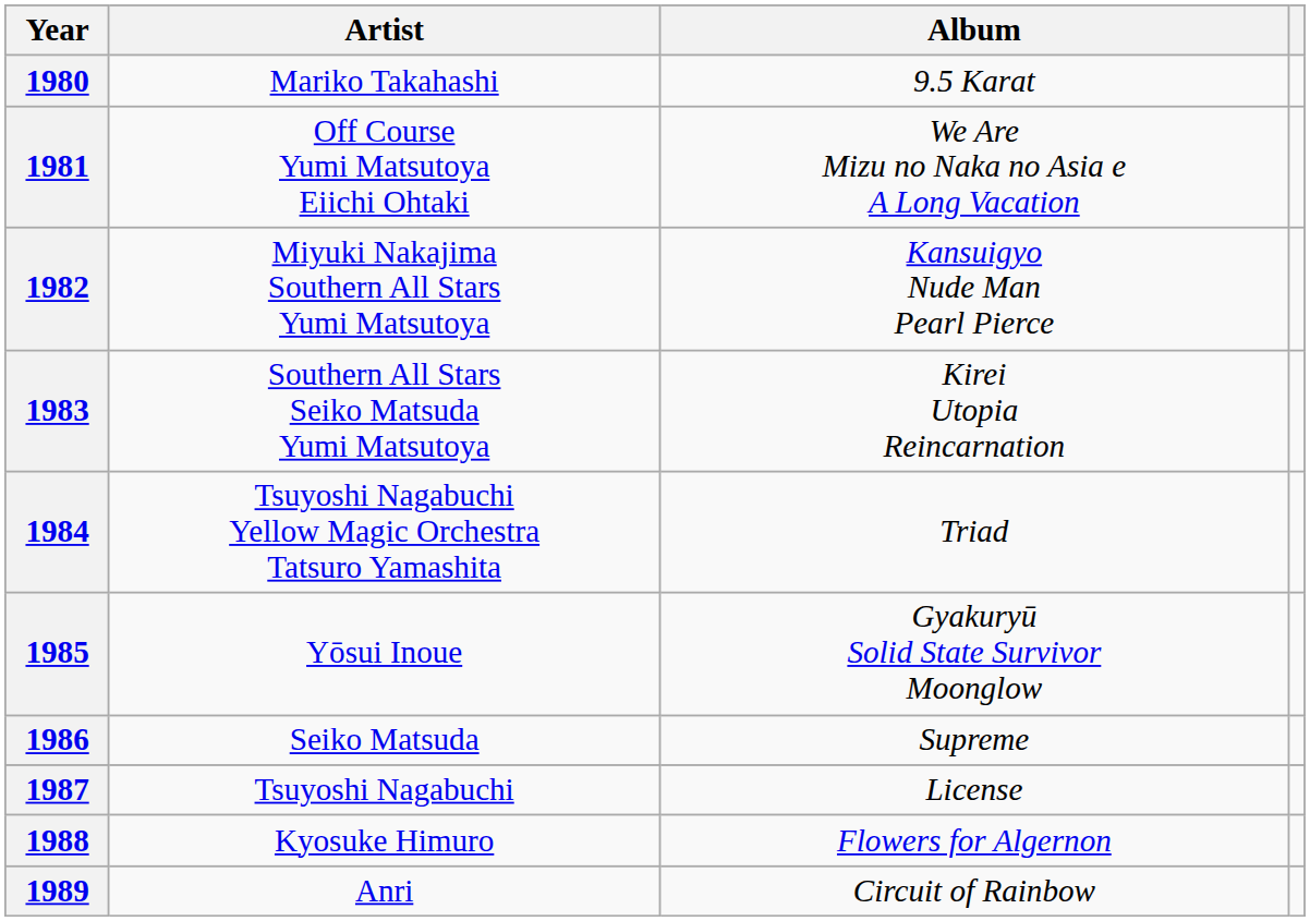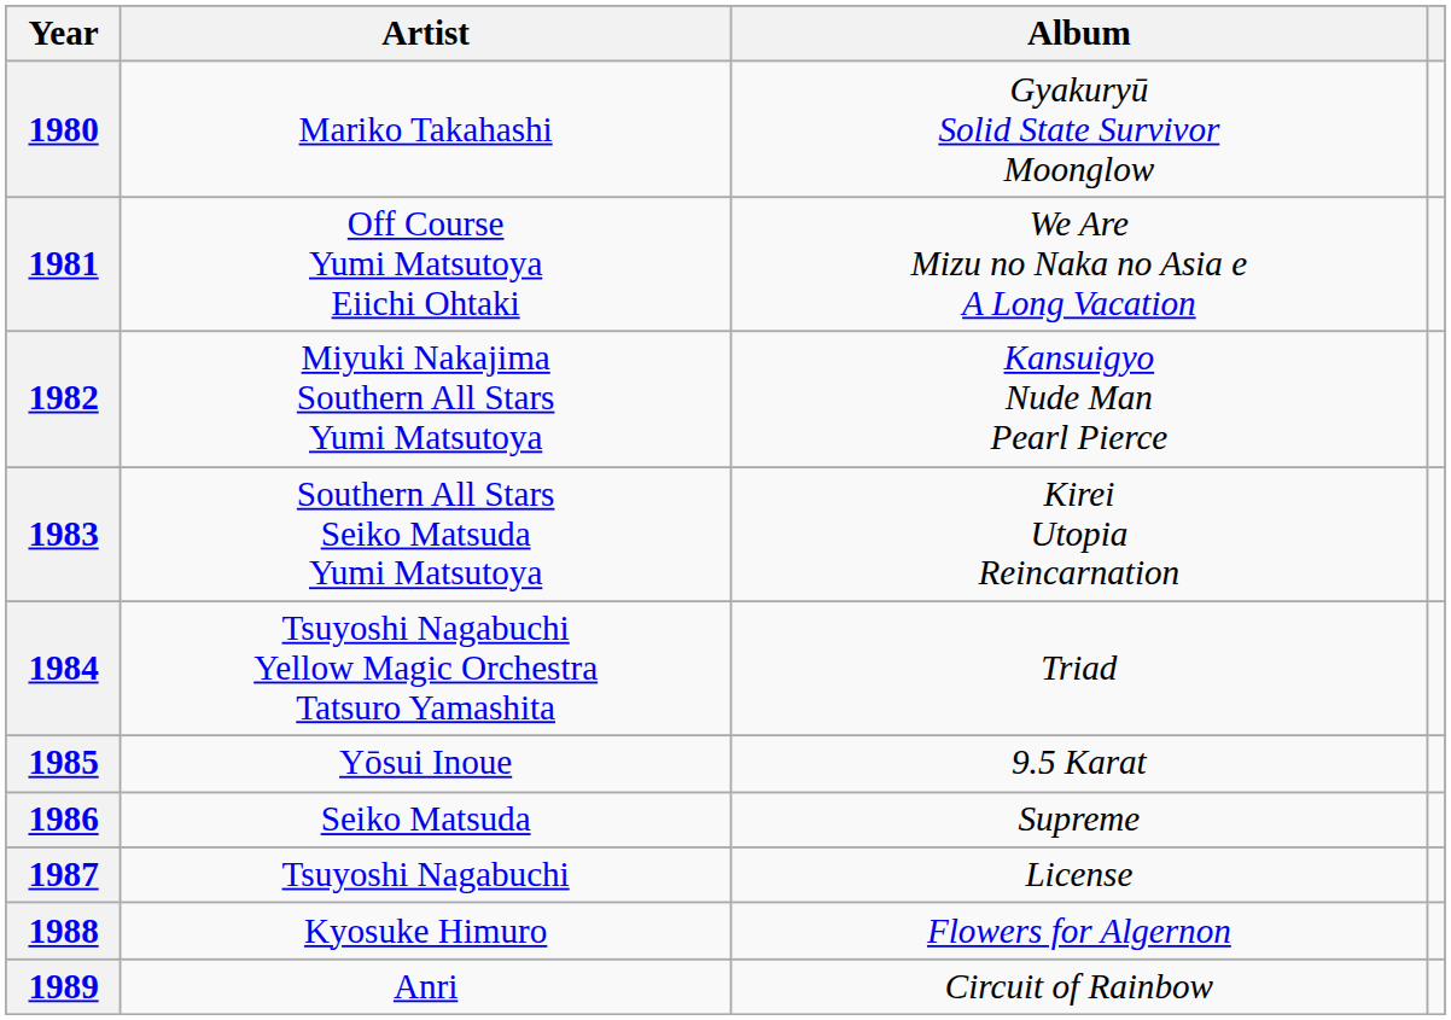 <table class="wikitable plainrowheaders" style="text-align:center">
 <tr>
 <th width="45">Year</th>
 <th width="270">Artist</th>
 <th width="310">Album</th>
 <th class="unsortable"></th>
 </tr>
 <tr>
 <th scope="row"><a href='#'>1980</a></th>
 <td><a href='#'>Mariko Takahashi</a></td>
-<td><em>9.5 Karat</em></td>
+<td><em>Gyakuryū</em><br><em><a href='#'>Solid State Survivor</a></em><br><em>Moonglow</em></td>
 <td></td>
 </tr>
 <tr>
 <th scope="row"><a href='#'>1981</a></th>
 <td><a href='#'>Off Course</a><br><a href='#'>Yumi Matsutoya</a><br><a href='#'>Eiichi Ohtaki</a></td>
 <td><em>We Are</em><br><em>Mizu no Naka no Asia e</em><br><em><a href='#'>A Long Vacation</a></em></td>
 <td></td>
 </tr>
 <tr>
 <th scope="row"><a href='#'>1982</a></th>
 <td><a href='#'>Miyuki Nakajima</a><br><a href='#'>Southern All Stars</a><br><a href='#'>Yumi Matsutoya</a></td>
 <td><em><a href='#'>Kansuigyo</a></em><br><em>Nude Man</em><br><em>Pearl Pierce</em></td>
 <td></td>
 </tr>
 <tr>
 <th scope="row"><a href='#'>1983</a></th>
 <td><a href='#'>Southern All Stars</a><br><a href='#'>Seiko Matsuda</a><br><a href='#'>Yumi Matsutoya</a></td>
 <td><em>Kirei</em><br><em>Utopia</em><br><em>Reincarnation</em></td>
 <td></td>
 </tr>
 <tr>
 <th scope="row"><a href='#'>1984</a></th>
 <td><a href='#'>Tsuyoshi Nagabuchi</a><br><a href='#'>Yellow Magic Orchestra</a><br><a href='#'>Tatsuro Yamashita</a></td>
 <td><em>Triad</em></td>
 <td></td>
 </tr>
 <tr>
 <th scope="row"><a href='#'>1985</a></th>
 <td><a href='#'>Yōsui Inoue</a></td>
-<td><em>Gyakuryū</em><br><em><a href='#'>Solid State Survivor</a></em><br><em>Moonglow</em></td>
+<td><em>9.5 Karat</em></td>
 <td></td>
 </tr>
 <tr>
 <th scope="row"><a href='#'>1986</a></th>
 <td><a href='#'>Seiko Matsuda</a></td>
 <td><em>Supreme</em></td>
 <td></td>
 </tr>
 <tr>
 <th scope="row"><a href='#'>1987</a></th>
 <td><a href='#'>Tsuyoshi Nagabuchi</a></td>
 <td><em>License</em></td>
 <td></td>
 </tr>
 <tr>
 <th scope="row"><a href='#'>1988</a></th>
 <td><a href='#'>Kyosuke Himuro</a></td>
 <td><a href='#'><em>Flowers for Algernon</em></a></td>
 <td></td>
 </tr>
 <tr>
 <th scope="row"><a href='#'>1989</a></th>
 <td><a href='#'>Anri</a></td>
 <td><em>Circuit of Rainbow</em></td>
 <td></td>
 </tr>
 </table>
